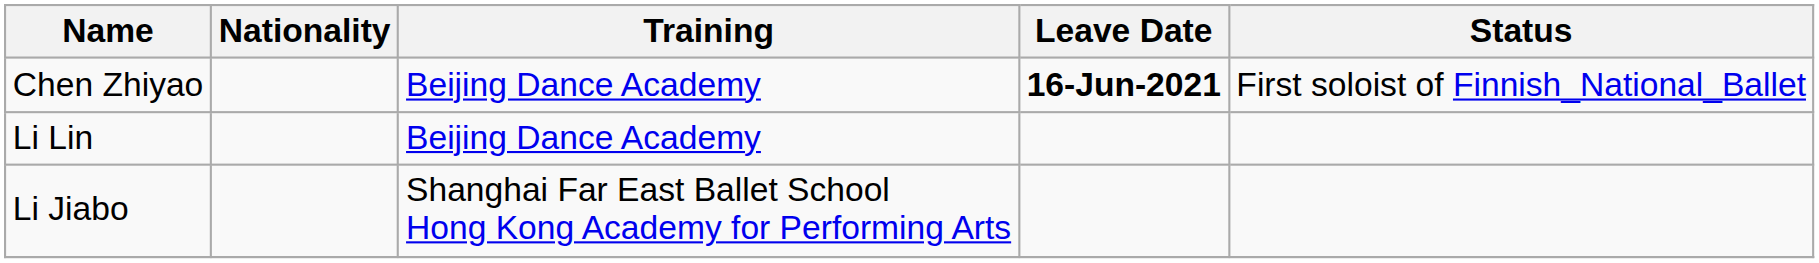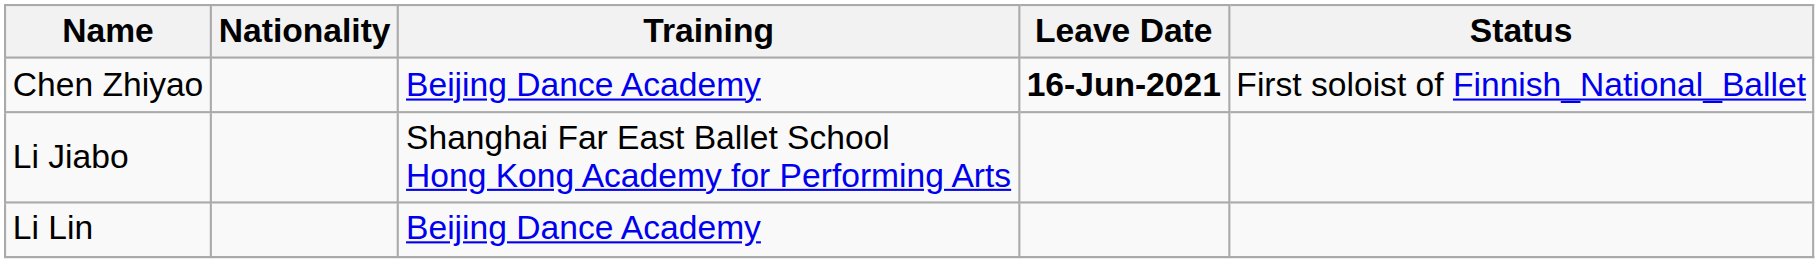 <table class="wikitable">
 <tr>
 <th>Name</th>
 <th>Nationality</th>
 <th>Training</th>
 <th>Leave Date</th>
 <th>Status</th>
 </tr>
 <tr>
 <td>Chen Zhiyao</td>
 <td></td>
 <td><a href='#'>Beijing Dance Academy</a></td>
 <td><strong>16-Jun-2021</strong></td>
 <td>First soloist of <a href='#'>Finnish_National_Ballet</a></td>
 </tr>
 <tr>
+<td>Li Jiabo</td>
+<td></td>
+<td>Shanghai Far East Ballet School<br><a href='#'>Hong Kong Academy for Performing Arts</a></td>
+<td></td>
+<td></td>
+</tr>
+<tr>
 <td>Li Lin</td>
 <td></td>
 <td><a href='#'>Beijing Dance Academy</a></td>
 <td></td>
 <td></td>
 </tr>
 <tr>
-<td>Li Jiabo</td>
-<td></td>
-<td>Shanghai Far East Ballet School<br><a href='#'>Hong Kong Academy for Performing Arts</a></td>
-<td></td>
-<td></td>
-</tr>
-<tr>
 </tr>
 </table>
